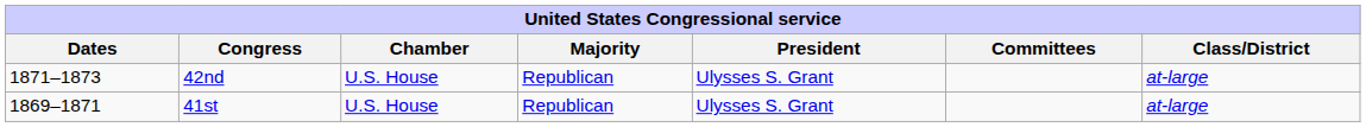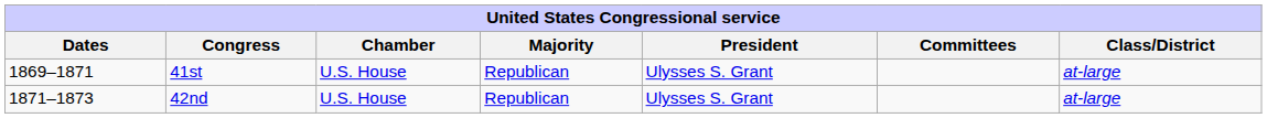 <table class=wikitable style="width: 94%" style="text-align: center;" align="center">
 <tr bgcolor=#cccccc>
 <th colspan=7 style="background: #ccccff;">United States Congressional service</th>
 </tr>
 <tr>
 <th><strong>Dates</strong></th>
 <th><strong>Congress</strong></th>
 <th><strong>Chamber</strong></th>
 <th><strong>Majority</strong></th>
 <th><strong>President</strong></th>
 <th><strong>Committees</strong></th>
 <th><strong>Class/District</strong></th>
 </tr>
 <tr>
+<td>1869–1871</td>
+<td><a href='#'>41st</a></td>
+<td><a href='#'>U.S. House</a></td>
+<td><a href='#'>Republican</a></td>
+<td><a href='#'>Ulysses S. Grant</a></td>
+<td></td>
+<td><a href='#'><em>at-large</em></a></td>
+</tr>
+<tr>
 <td>1871–1873</td>
 <td><a href='#'>42nd</a></td>
 <td><a href='#'>U.S. House</a></td>
 <td><a href='#'>Republican</a></td>
 <td><a href='#'>Ulysses S. Grant</a></td>
 <td></td>
 <td><a href='#'><em>at-large</em></a></td>
 </tr>
-<tr>
-<td>1869–1871</td>
-<td><a href='#'>41st</a></td>
-<td><a href='#'>U.S. House</a></td>
-<td><a href='#'>Republican</a></td>
-<td><a href='#'>Ulysses S. Grant</a></td>
-<td></td>
-<td><a href='#'><em>at-large</em></a></td>
-</tr>
 </table>
